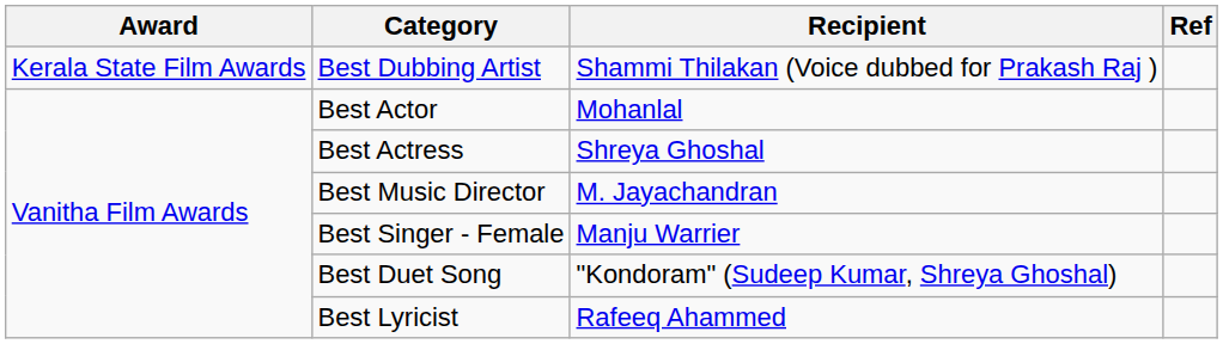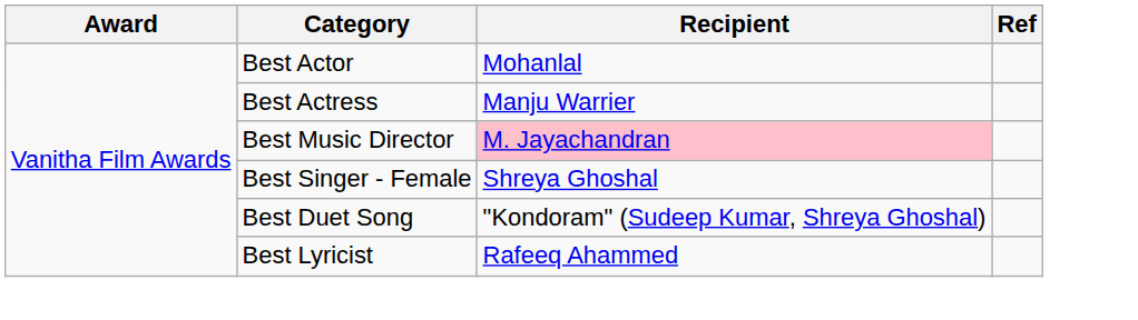 <table class="wikitable sortable">
 <tr>
 <th>Award</th>
 <th>Category</th>
 <th>Recipient</th>
 <th>Ref</th>
-</tr>
-<tr>
-<td><a href='#'>Kerala State Film Awards</a></td>
-<td><a href='#'>Best Dubbing Artist</a></td>
-<td><a href='#'>Shammi Thilakan</a> (Voice dubbed for <a href='#'>Prakash Raj</a> )</td>
-<td></td>
 </tr>
 <tr>
 <td rowspan=6><a href='#'>Vanitha Film Awards</a></td>
 <td>Best Actor</td>
 <td><a href='#'>Mohanlal</a></td>
 <td></td>
 </tr>
 <tr>
 <td>Best Actress</td>
-<td><a href='#'>Shreya Ghoshal</a></td>
+<td><a href='#'>Manju Warrier</a></td>
 <td></td>
 </tr>
 <tr>
 <td>Best Music Director</td>
-<td><a href='#'>M. Jayachandran</a></td>
+<td style="background: pink;"><a href='#'>M. Jayachandran</a></td>
 <td></td>
 </tr>
 <tr>
 <td>Best Singer - Female</td>
-<td><a href='#'>Manju Warrier</a></td>
+<td><a href='#'>Shreya Ghoshal</a></td>
 <td></td>
 </tr>
 <tr>
 <td>Best Duet Song</td>
 <td>"Kondoram" (<a href='#'>Sudeep Kumar</a>, <a href='#'>Shreya Ghoshal</a>)</td>
 <td></td>
 </tr>
 <tr>
 <td>Best Lyricist</td>
 <td><a href='#'>Rafeeq Ahammed</a></td>
 <td></td>
 </tr>
 </table>
